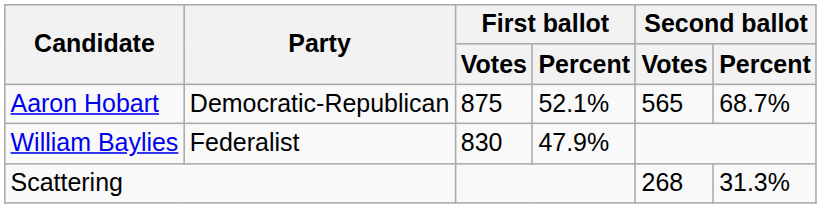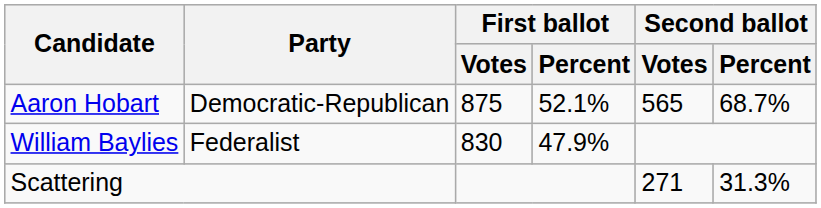 <table class=wikitable>
 <tr>
 <th rowspan=2>Candidate</th>
 <th rowspan=2>Party</th>
 <th colspan=2>First ballot</th>
 <th colspan=2>Second ballot</th>
 </tr>
 <tr>
 <th>Votes</th>
 <th>Percent</th>
 <th>Votes</th>
 <th>Percent</th>
 </tr>
 <tr>
 <td><a href='#'>Aaron Hobart</a></td>
 <td>Democratic-Republican</td>
 <td>875</td>
 <td>52.1%</td>
 <td>565</td>
 <td>68.7%</td>
 </tr>
 <tr>
 <td><a href='#'>William Baylies</a></td>
 <td>Federalist</td>
 <td>830</td>
 <td>47.9%</td>
 <td colspan=2></td>
 </tr>
 <tr>
 <td colspan=2>Scattering</td>
 <td colspan=2></td>
-<td>268</td>
+<td>271</td>
 <td>31.3%</td>
 </tr>
 </table>
